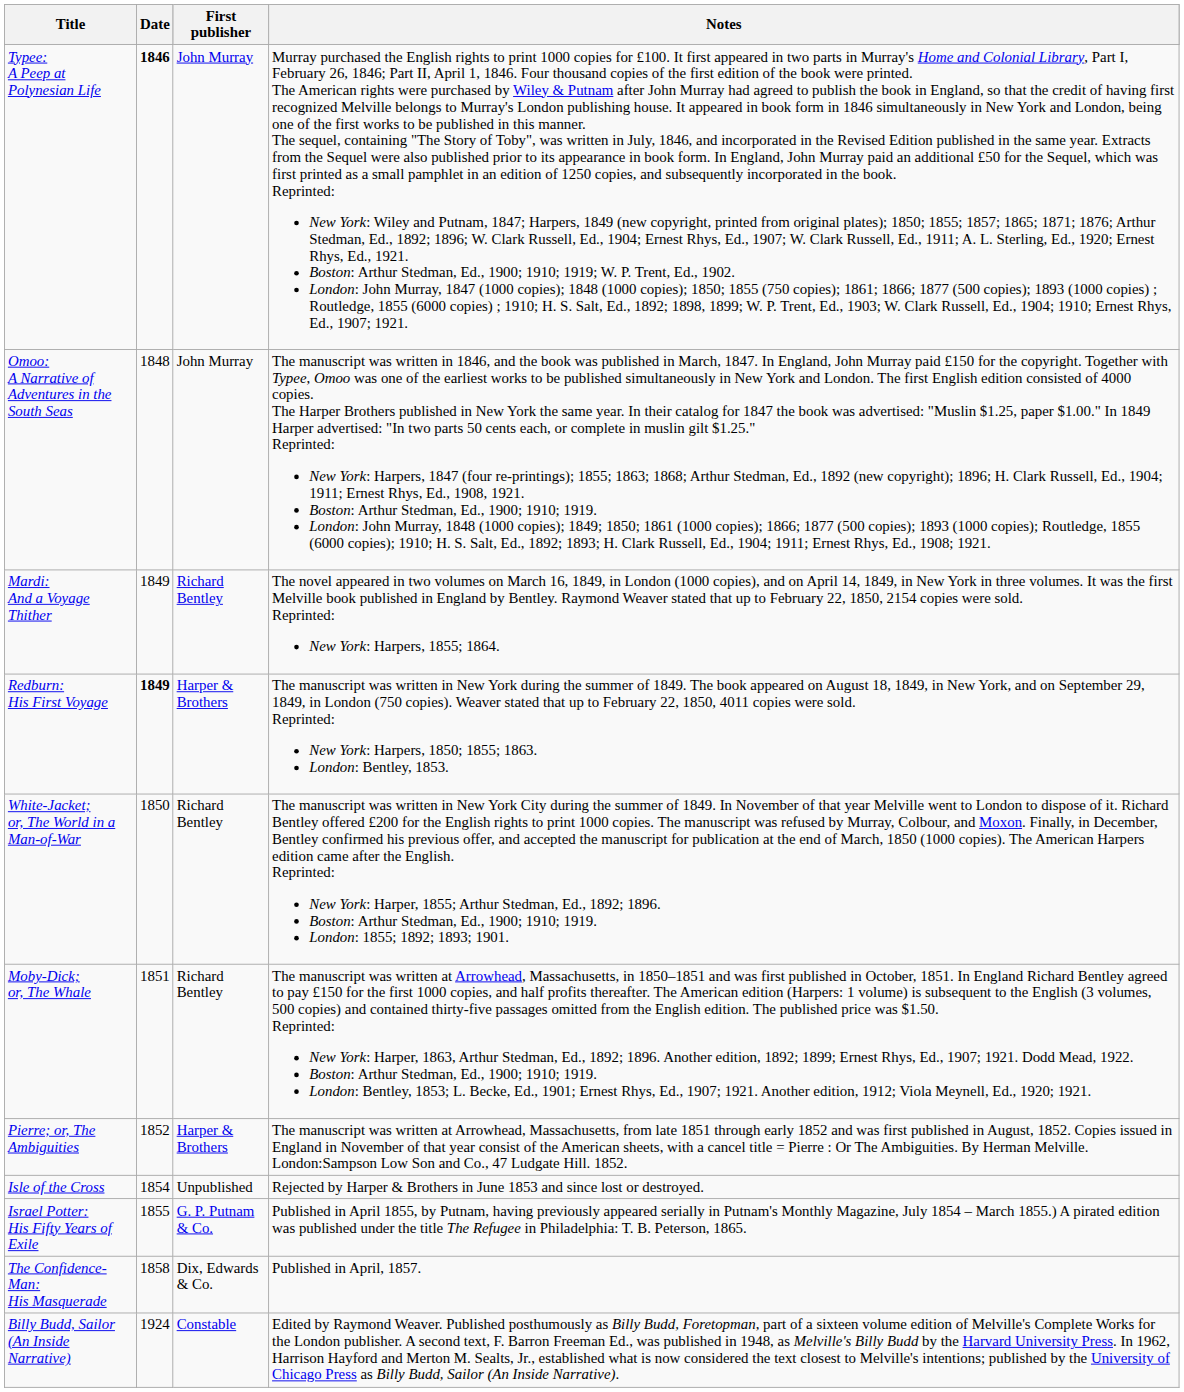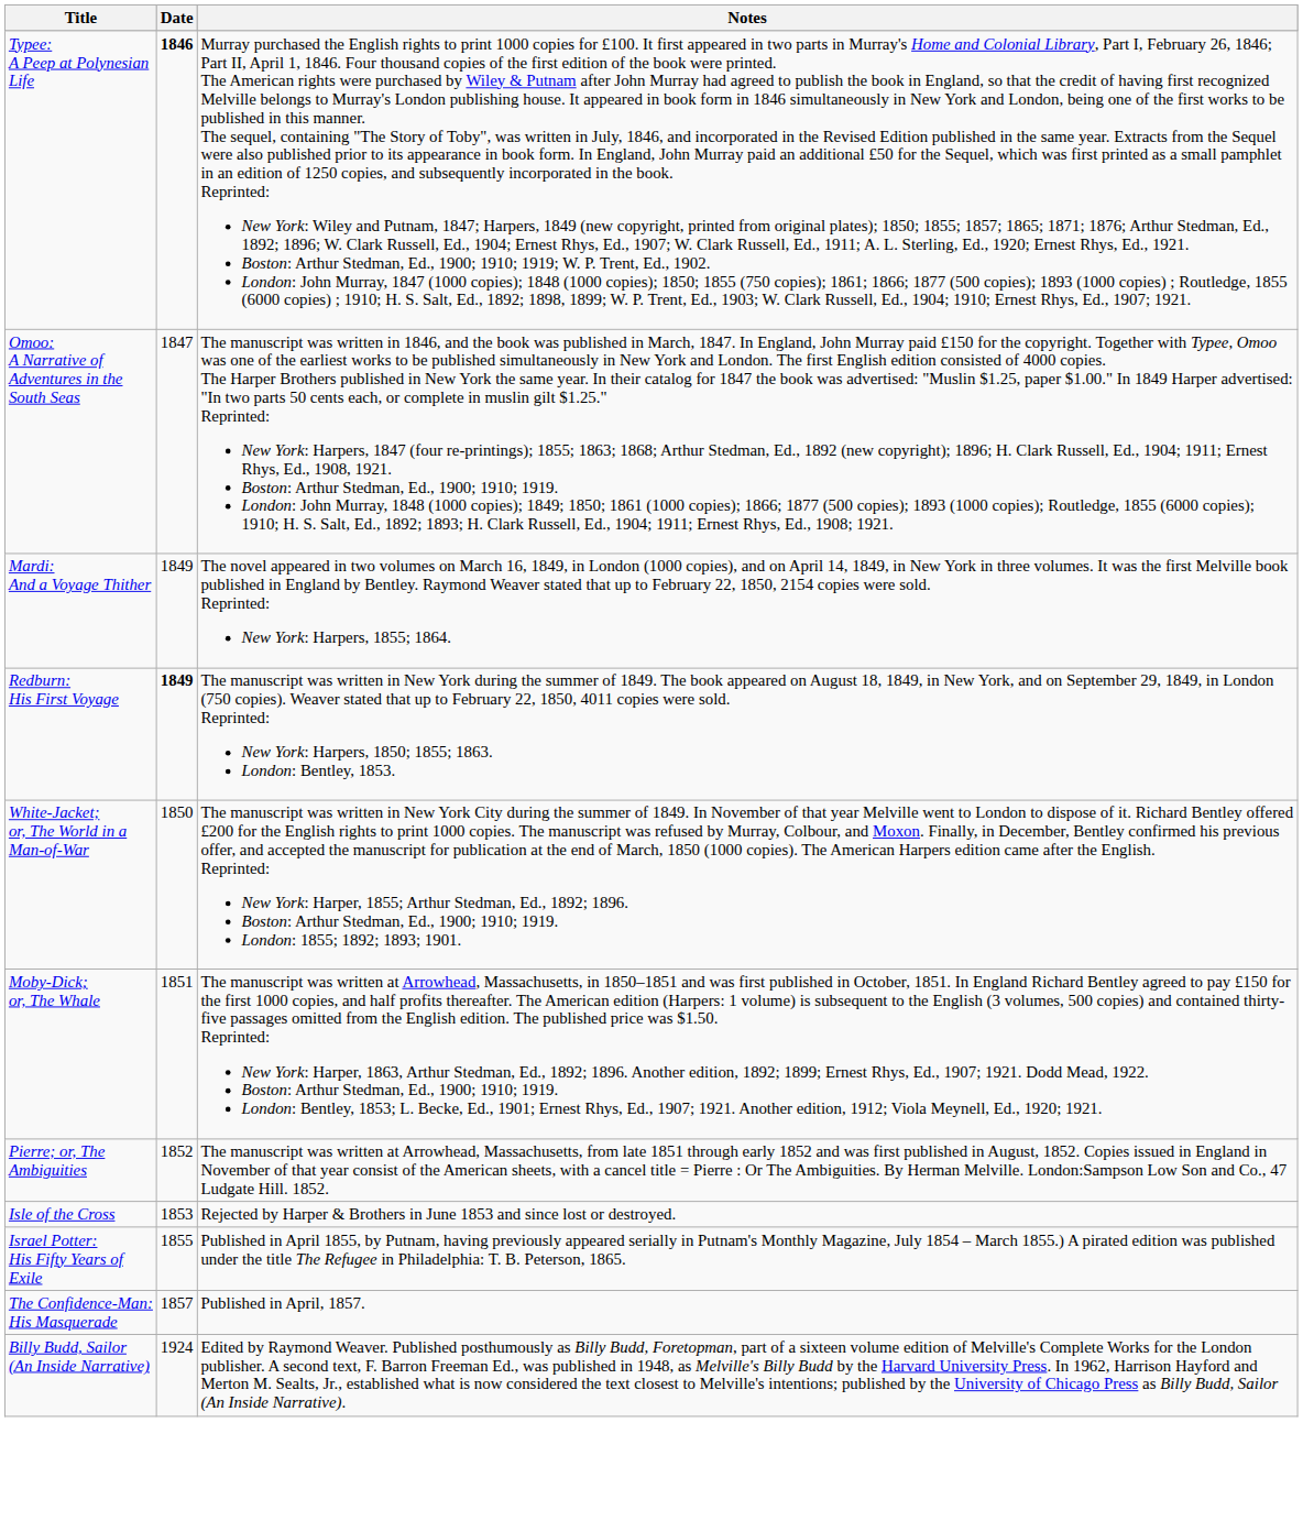 <table class="wikitable" style="margin:auto; clear:both;">
 <tr style="text-align:center; background:dimGrey;">
 <th><div>Title</div></th>
 <th><div>Date</div></th>
-<th><div>First publisher</div></th>
 <th><div>Notes</div></th>
 </tr>
 <tr valign="top">
 <td><em><a href='#'>Typee:<br> A Peep at Polynesian Life</a></em></td>
 <td><strong>1846</strong></td>
-<td><a href='#'>John Murray</a></td>
 <td>Murray purchased the English rights to print 1000 copies for £100. It first appeared in two parts in Murray's <em><a href='#'>Home and Colonial Library</a></em>, Part I, February 26, 1846; Part II, April 1, 1846. Four thousand copies of the first edition of the book were printed.<br>The American rights were purchased by <a href='#'>Wiley & Putnam</a> after John Murray had agreed to publish the book in England, so that the credit of having first recognized Melville belongs to Murray's London publishing house. It appeared in book form in 1846 simultaneously in New York and London, being one of the first works to be published in this manner.<br>The sequel, containing "The Story of Toby", was written in July, 1846, and incorporated in the Revised Edition published in the same year. Extracts from the Sequel were also published prior to its appearance in book form. In England, John Murray paid an additional £50 for the Sequel, which was first printed as a small pamphlet in an edition of 1250 copies, and subsequently incorporated in the book.<br>Reprinted:<ul><li><em>New York</em>: Wiley and Putnam, 1847; Harpers, 1849 (new copyright, printed from original plates); 1850; 1855; 1857; 1865; 1871; 1876; Arthur Stedman, Ed., 1892; 1896; W. Clark Russell, Ed., 1904; Ernest Rhys, Ed., 1907; W. Clark Russell, Ed., 1911; A. L. Sterling, Ed., 1920; Ernest Rhys, Ed., 1921.</li><li><em>Boston</em>: Arthur Stedman, Ed., 1900; 1910; 1919; W. P. Trent, Ed., 1902.</li><li><em>London</em>: John Murray, 1847 (1000 copies); 1848 (1000 copies); 1850; 1855 (750 copies); 1861; 1866; 1877 (500 copies); 1893 (1000 copies) ; Routledge, 1855 (6000 copies) ; 1910; H. S. Salt, Ed., 1892; 1898, 1899; W. P. Trent, Ed., 1903; W. Clark Russell, Ed., 1904; 1910; Ernest Rhys, Ed., 1907; 1921.</li></ul></td>
 </tr>
 <tr valign="top">
 <td><em><a href='#'>Omoo:<br> A Narrative of Adventures in the South Seas</a></em></td>
-<td>1848</td>
-<td>John Murray</td>
+<td>1847</td>
 <td>The manuscript was written in 1846, and the book was published in March, 1847. In England, John Murray paid £150 for the copyright. Together with <em>Typee</em>, <em>Omoo</em> was one of the earliest works to be published simultaneously in New York and London. The first English edition consisted of 4000 copies.<br>The Harper Brothers published in New York the same year. In their catalog for 1847 the book was advertised: "Muslin $1.25, paper $1.00." In 1849 Harper advertised: "In two parts 50 cents each, or complete in muslin gilt $1.25."<br>Reprinted:<ul><li><em>New York</em>: Harpers, 1847 (four re-printings); 1855; 1863; 1868; Arthur Stedman, Ed., 1892 (new copyright); 1896; H. Clark Russell, Ed., 1904; 1911; Ernest Rhys, Ed., 1908, 1921.</li><li><em>Boston</em>: Arthur Stedman, Ed., 1900; 1910; 1919.</li><li><em>London</em>: John Murray, 1848 (1000 copies); 1849; 1850; 1861 (1000 copies); 1866; 1877 (500 copies); 1893 (1000 copies); Routledge, 1855 (6000 copies); 1910; H. S. Salt, Ed., 1892; 1893; H. Clark Russell, Ed., 1904; 1911; Ernest Rhys, Ed., 1908; 1921.</li></ul></td>
 </tr>
 <tr valign="top">
 <td><em><a href='#'>Mardi:<br> And a Voyage Thither</a></em></td>
 <td>1849</td>
-<td><a href='#'>Richard Bentley</a></td>
 <td>The novel appeared in two volumes on March 16, 1849, in London (1000 copies), and on April 14, 1849, in New York in three volumes. It was the first Melville book published in England by Bentley. Raymond Weaver stated that up to February 22, 1850, 2154 copies were sold.<br>Reprinted:<ul><li><em>New York</em>: Harpers, 1855; 1864.</li></ul></td>
 </tr>
 <tr valign="top">
 <td><em><a href='#'>Redburn:<br> His First Voyage</a></em></td>
 <td><strong>1849</strong></td>
-<td><a href='#'>Harper & Brothers</a></td>
 <td>The manuscript was written in New York during the summer of 1849. The book appeared on August 18, 1849, in New York, and on September 29, 1849, in London (750 copies). Weaver stated that up to February 22, 1850, 4011 copies were sold.<br>Reprinted:<ul><li><em>New York</em>: Harpers, 1850; 1855; 1863.</li><li><em>London</em>: Bentley, 1853.</li></ul></td>
 </tr>
 <tr valign="top">
 <td><em><a href='#'>White-Jacket;<br> or, The World in a Man-of-War</a></em></td>
 <td>1850</td>
-<td>Richard Bentley</td>
 <td>The manuscript was written in New York City during the summer of 1849. In November of that year Melville went to London to dispose of it. Richard Bentley offered £200 for the English rights to print 1000 copies. The manuscript was refused by Murray, Colbour, and <a href='#'>Moxon</a>. Finally, in December, Bentley confirmed his previous offer, and accepted the manuscript for publication at the end of March, 1850 (1000 copies). The American Harpers edition came after the English.<br>Reprinted:<ul><li><em>New York</em>: Harper, 1855; Arthur Stedman, Ed., 1892; 1896.</li><li><em>Boston</em>: Arthur Stedman, Ed., 1900; 1910; 1919.</li><li><em>London</em>: 1855; 1892; 1893; 1901.</li></ul></td>
 </tr>
 <tr valign="top">
 <td><em><a href='#'>Moby-Dick;<br> or, The Whale</a></em></td>
 <td>1851</td>
-<td>Richard Bentley</td>
 <td>The manuscript was written at <a href='#'>Arrowhead</a>, Massachusetts, in 1850–1851 and was first published in October, 1851. In England Richard Bentley agreed to pay £150 for the first 1000 copies, and half profits thereafter. The American edition (Harpers: 1 volume) is subsequent to the English (3 volumes, 500 copies) and contained thirty-five passages omitted from the English edition. The published price was $1.50.<br>Reprinted:<ul><li><em>New York</em>: Harper, 1863, Arthur Stedman, Ed., 1892; 1896. Another edition, 1892; 1899; Ernest Rhys, Ed., 1907; 1921. Dodd Mead, 1922.</li><li><em>Boston</em>: Arthur Stedman, Ed., 1900; 1910; 1919.</li><li><em>London</em>: Bentley, 1853; L. Becke, Ed., 1901; Ernest Rhys, Ed., 1907; 1921. Another edition, 1912; Viola Meynell, Ed., 1920; 1921.</li></ul></td>
 </tr>
 <tr valign="top">
 <td><em><a href='#'>Pierre; or, The Ambiguities</a></em></td>
 <td>1852</td>
-<td><a href='#'>Harper & Brothers</a></td>
 <td>The manuscript was written at Arrowhead, Massachusetts, from late 1851 through early 1852 and was first published in August, 1852. Copies issued in England in November of that year consist of the American sheets, with a cancel title = Pierre : Or The Ambiguities. By Herman Melville. London:Sampson Low Son and Co., 47 Ludgate Hill. 1852.</td>
 </tr>
 <tr valign="top">
 <td><em><a href='#'>Isle of the Cross</a></em></td>
-<td>1854</td>
-<td>Unpublished</td>
+<td>1853</td>
 <td>Rejected by Harper & Brothers in June 1853 and since lost or destroyed.</td>
 </tr>
 <tr valign="top">
 <td><em><a href='#'>Israel Potter:<br> His Fifty Years of Exile</a></em></td>
 <td>1855</td>
-<td><a href='#'>G. P. Putnam & Co.</a></td>
 <td>Published in April 1855, by Putnam, having previously appeared serially in Putnam's Monthly Magazine, July 1854 – March 1855.) A pirated edition was published under the title <em>The Refugee</em> in Philadelphia: T. B. Peterson, 1865.</td>
 </tr>
 <tr valign="top">
 <td><em><a href='#'>The Confidence-Man:<br> His Masquerade</a></em></td>
-<td>1858</td>
-<td>Dix, Edwards & Co.</td>
+<td>1857</td>
 <td>Published in April, 1857.</td>
 </tr>
 <tr valign="top">
 <td><em><a href='#'>Billy Budd, Sailor<br> (An Inside Narrative)</a></em></td>
 <td>1924</td>
-<td><a href='#'>Constable</a></td>
 <td>Edited by Raymond Weaver. Published posthumously as <em>Billy Budd, Foretopman</em>, part of a sixteen volume edition of Melville's Complete Works for the London publisher. A second text, F. Barron Freeman Ed., was published in 1948, as <em>Melville's Billy Budd</em> by the <a href='#'>Harvard University Press</a>. In 1962, Harrison Hayford and Merton M. Sealts, Jr., established what is now considered the text closest to Melville's intentions; published by the <a href='#'>University of Chicago Press</a> as <em>Billy Budd, Sailor (An Inside Narrative)</em>.</td>
 </tr>
 </table>
